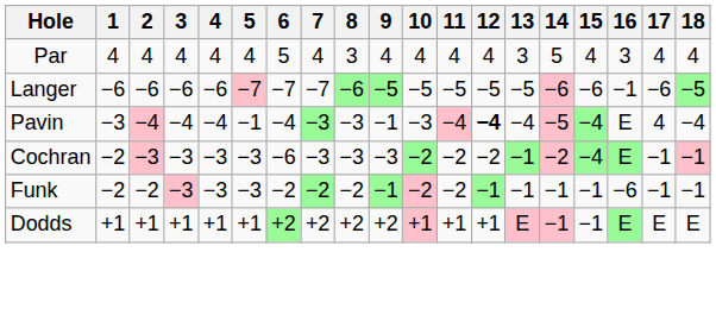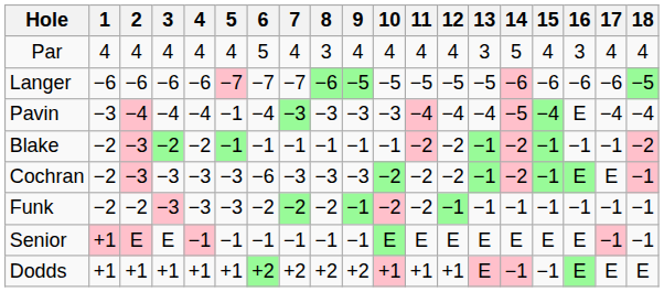 <table class="wikitable" style="text-align:center">
 <tr>
 <th>Hole</th>
 <th>1</th>
 <th>2</th>
 <th>3</th>
 <th>4</th>
 <th>5</th>
 <th>6</th>
 <th>7</th>
 <th>8</th>
 <th>9</th>
 <th>10</th>
 <th>11</th>
 <th>12</th>
 <th>13</th>
 <th>14</th>
 <th>15</th>
 <th>16</th>
 <th>17</th>
 <th>18</th>
 </tr>
 <tr>
 <td>Par</td>
 <td>4</td>
 <td>4</td>
 <td>4</td>
 <td>4</td>
 <td>4</td>
 <td>5</td>
 <td>4</td>
 <td>3</td>
 <td>4</td>
 <td>4</td>
 <td>4</td>
 <td>4</td>
 <td>3</td>
 <td>5</td>
 <td>4</td>
 <td>3</td>
 <td>4</td>
 <td>4</td>
 </tr>
 <tr>
 <td align=left> Langer</td>
 <td>−6</td>
 <td>−6</td>
 <td>−6</td>
 <td>−6</td>
 <td style="background: Pink;">−7</td>
 <td>−7</td>
 <td>−7</td>
 <td style="background: PaleGreen;">−6</td>
 <td style="background: PaleGreen;">−5</td>
 <td>−5</td>
 <td>−5</td>
 <td>−5</td>
 <td>−5</td>
 <td style="background: Pink;">−6</td>
 <td>−6</td>
-<td>−1</td>
+<td>−6</td>
 <td>−6</td>
 <td style="background: PaleGreen;">−5</td>
 </tr>
 <tr>
 <td align=left> Pavin</td>
 <td>−3</td>
 <td style="background: Pink;">−4</td>
 <td>−4</td>
 <td>−4</td>
 <td>−1</td>
 <td>−4</td>
 <td style="background: PaleGreen;">−3</td>
 <td>−3</td>
-<td>−1</td>
+<td>−3</td>
 <td>−3</td>
 <td style="background: Pink;">−4</td>
-<td><strong>−4</strong></td>
+<td>−4</td>
 <td>−4</td>
 <td style="background: Pink;">−5</td>
 <td style="background: PaleGreen;">−4</td>
 <td>E</td>
-<td>4</td>
 <td>−4</td>
+<td>−4</td>
+</tr>
+<tr>
+<td align=left> Blake</td>
+<td>−2</td>
+<td style="background: Pink;">−3</td>
+<td style="background: PaleGreen;">−2</td>
+<td>−2</td>
+<td style="background: PaleGreen;">−1</td>
+<td>−1</td>
+<td>−1</td>
+<td>−1</td>
+<td>−1</td>
+<td>−1</td>
+<td style="background: Pink;">−2</td>
+<td>−2</td>
+<td style="background: PaleGreen;">−1</td>
+<td style="background: Pink;">−2</td>
+<td style="background: PaleGreen;">−1</td>
+<td>−1</td>
+<td>−1</td>
+<td style="background: Pink;">−2</td>
 </tr>
 <tr>
 <td align=left> Cochran</td>
 <td>−2</td>
 <td style="background: Pink;">−3</td>
 <td>−3</td>
 <td>−3</td>
 <td>−3</td>
 <td>−6</td>
 <td>−3</td>
 <td>−3</td>
 <td>−3</td>
 <td style="background: PaleGreen;">−2</td>
 <td>−2</td>
 <td>−2</td>
 <td style="background: PaleGreen;">−1</td>
 <td style="background: Pink;">−2</td>
-<td style="background: PaleGreen;">−4</td>
+<td style="background: PaleGreen;">−1</td>
 <td style="background: PaleGreen;">E</td>
-<td>−1</td>
+<td>E</td>
 <td style="background: Pink;">−1</td>
 </tr>
 <tr>
 <td align=left> Funk</td>
 <td>−2</td>
 <td>−2</td>
 <td style="background: Pink;">−3</td>
 <td>−3</td>
 <td>−3</td>
 <td>−2</td>
 <td style="background: PaleGreen;">−2</td>
 <td>−2</td>
 <td style="background: PaleGreen;">−1</td>
 <td style="background: Pink;">−2</td>
 <td>−2</td>
 <td style="background: PaleGreen;">−1</td>
 <td>−1</td>
 <td>−1</td>
 <td>−1</td>
-<td>−6</td>
 <td>−1</td>
+<td>−1</td>
+<td>−1</td>
+</tr>
+<tr>
+<td align=left> Senior</td>
+<td style="background: Pink;">+1</td>
+<td style="background: Pink;">E</td>
+<td>E</td>
+<td style="background: Pink;">−1</td>
+<td>−1</td>
+<td>−1</td>
+<td>−1</td>
+<td>−1</td>
+<td>−1</td>
+<td style="background: PaleGreen;">E</td>
+<td>E</td>
+<td>E</td>
+<td>E</td>
+<td>E</td>
+<td>E</td>
+<td>E</td>
+<td style="background: Pink;">−1</td>
 <td>−1</td>
 </tr>
 <tr>
 <td align=left> Dodds</td>
 <td>+1</td>
 <td>+1</td>
 <td>+1</td>
 <td>+1</td>
 <td>+1</td>
 <td style="background: PaleGreen;">+2</td>
 <td>+2</td>
 <td>+2</td>
 <td>+2</td>
 <td style="background: Pink;">+1</td>
 <td>+1</td>
 <td>+1</td>
 <td style="background: Pink;">E</td>
 <td style="background: Pink;">−1</td>
 <td>−1</td>
 <td style="background: PaleGreen;">E</td>
 <td>E</td>
 <td>E</td>
 </tr>
 </table>
